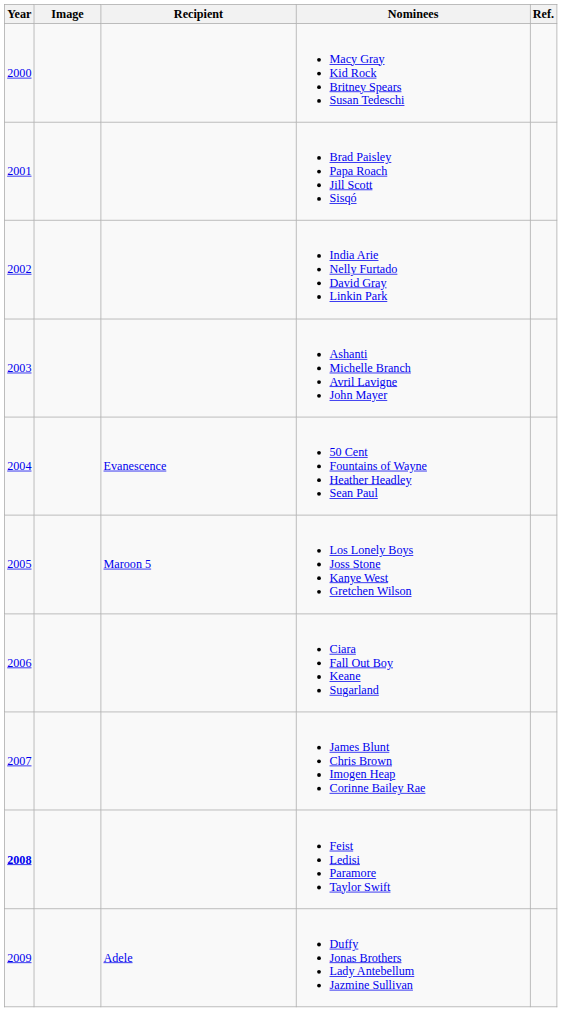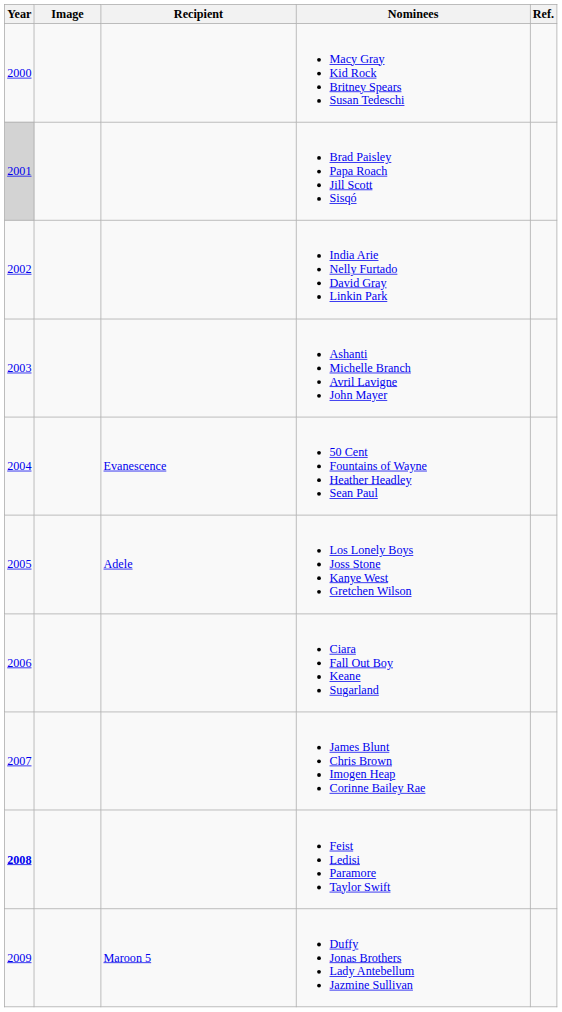 <table class="wikitable sortable">
 <tr>
 <th scope="col" bgcolor="#efefef">Year</th>
 <th scope="col" bgcolor="#efefef" width=80px>Image</th>
 <th scope="col" bgcolor="#efefef" width=250px>Recipient</th>
 <th scope="col" bgcolor="#efefef" width=300px class=unsortable>Nominees</th>
 <th scope="col" bgcolor="#efefef" class=unsortable>Ref.</th>
 </tr>
 <tr>
 <td scope="row" align="center"><a href='#'>2000</a></td>
 <td align="center"></td>
 <td></td>
 <td><br><ul><li><a href='#'>Macy Gray</a></li><li><a href='#'>Kid Rock</a></li><li><a href='#'>Britney Spears</a></li><li><a href='#'>Susan Tedeschi</a></li></ul></td>
 <td align="center"></td>
 </tr>
 <tr>
-<td scope="row" align="center"><a href='#'>2001</a></td>
+<td scope="row" align="center" style="background: lightgrey;"><a href='#'>2001</a></td>
 <td align="center"></td>
 <td></td>
 <td><br><ul><li><a href='#'>Brad Paisley</a></li><li><a href='#'>Papa Roach</a></li><li><a href='#'>Jill Scott</a></li><li><a href='#'>Sisqó</a></li></ul></td>
 <td align="center"></td>
 </tr>
 <tr>
 <td scope="row" align="center"><a href='#'>2002</a></td>
 <td align="center"></td>
 <td></td>
 <td><br><ul><li><a href='#'>India Arie</a></li><li><a href='#'>Nelly Furtado</a></li><li><a href='#'>David Gray</a></li><li><a href='#'>Linkin Park</a></li></ul></td>
 <td align="center"></td>
 </tr>
 <tr>
 <td scope="row" align="center"><a href='#'>2003</a></td>
 <td align="center"></td>
 <td></td>
 <td><br><ul><li><a href='#'>Ashanti</a></li><li><a href='#'>Michelle Branch</a></li><li><a href='#'>Avril Lavigne</a></li><li><a href='#'>John Mayer</a></li></ul></td>
 <td align="center"></td>
 </tr>
 <tr>
 <td scope="row" align="center"><a href='#'>2004</a></td>
 <td align="center"></td>
 <td><a href='#'>Evanescence</a></td>
 <td><br><ul><li><a href='#'>50 Cent</a></li><li><a href='#'>Fountains of Wayne</a></li><li><a href='#'>Heather Headley</a></li><li><a href='#'>Sean Paul</a></li></ul></td>
 <td align="center"></td>
 </tr>
 <tr>
 <td scope="row" align="center"><a href='#'>2005</a></td>
 <td align="center"></td>
-<td><a href='#'>Maroon 5</a></td>
+<td><a href='#'>Adele</a></td>
 <td><br><ul><li><a href='#'>Los Lonely Boys</a></li><li><a href='#'>Joss Stone</a></li><li><a href='#'>Kanye West</a></li><li><a href='#'>Gretchen Wilson</a></li></ul></td>
 <td align="center"></td>
 </tr>
 <tr>
 <td scope="row" align="center"><a href='#'>2006</a></td>
 <td align="center"></td>
 <td></td>
 <td><br><ul><li><a href='#'>Ciara</a></li><li><a href='#'>Fall Out Boy</a></li><li><a href='#'>Keane</a></li><li><a href='#'>Sugarland</a></li></ul></td>
 <td align="center"></td>
 </tr>
 <tr>
 <td scope="row" align="center"><a href='#'>2007</a></td>
 <td align="center"></td>
 <td></td>
 <td><br><ul><li><a href='#'>James Blunt</a></li><li><a href='#'>Chris Brown</a></li><li><a href='#'>Imogen Heap</a></li><li><a href='#'>Corinne Bailey Rae</a></li></ul></td>
 <td align="center"></td>
 </tr>
 <tr>
 <td scope="row" align="center"><strong><a href='#'>2008</a></strong></td>
 <td align="center"></td>
 <td></td>
 <td><br><ul><li><a href='#'>Feist</a></li><li><a href='#'>Ledisi</a></li><li><a href='#'>Paramore</a></li><li><a href='#'>Taylor Swift</a></li></ul></td>
 <td align="center"></td>
 </tr>
 <tr>
 <td scope="row" align="center"><a href='#'>2009</a></td>
 <td align="center"></td>
-<td><a href='#'>Adele</a></td>
+<td><a href='#'>Maroon 5</a></td>
 <td><br><ul><li><a href='#'>Duffy</a></li><li><a href='#'>Jonas Brothers</a></li><li><a href='#'>Lady Antebellum</a></li><li><a href='#'>Jazmine Sullivan</a></li></ul></td>
 <td align="center"></td>
 </tr>
 </table>
